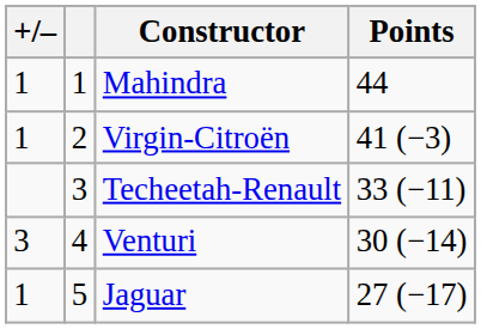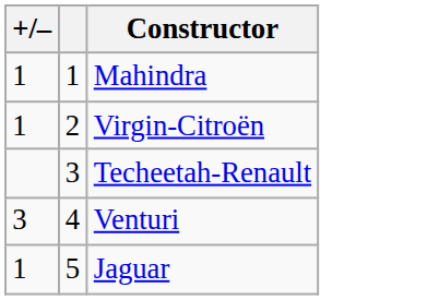 <table class="wikitable" style="font-size: 85%">
 <tr>
 <th scope="col">+/–</th>
 <th scope="col"></th>
 <th scope="col">Constructor</th>
-<th scope="col">Points</th>
 </tr>
 <tr>
 <td align="left"> 1</td>
 <td align="center">1</td>
 <td> <a href='#'>Mahindra</a></td>
-<td align="left">44</td>
 </tr>
 <tr>
 <td align="left"> 1</td>
 <td align="center">2</td>
 <td> <a href='#'>Virgin-Citroën</a></td>
-<td align="left">41 (−3)</td>
 </tr>
 <tr>
 <td align="left"></td>
 <td align="center">3</td>
 <td> <a href='#'>Techeetah-Renault</a></td>
-<td align="left">33 (−11)</td>
 </tr>
 <tr>
 <td align="left"> 3</td>
 <td align="center">4</td>
 <td> <a href='#'>Venturi</a></td>
-<td align="left">30 (−14)</td>
 </tr>
 <tr>
 <td align="left"> 1</td>
 <td align="center">5</td>
 <td> <a href='#'>Jaguar</a></td>
-<td align="left">27 (−17)</td>
 </tr>
 </table>
